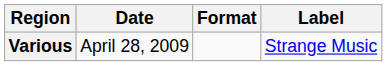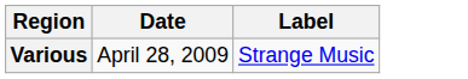 <table class="wikitable sortable plainrowheaders">
 <tr>
 <th scope="col">Region</th>
 <th scope="col">Date</th>
-<th scope="col">Format</th>
 <th scope="col">Label</th>
 </tr>
 <tr>
 <th scope="row">Various</th>
 <td>April 28, 2009</td>
-<td></td>
 <td><a href='#'>Strange Music</a></td>
 </tr>
 </table>
